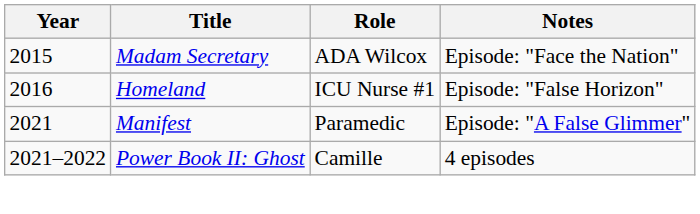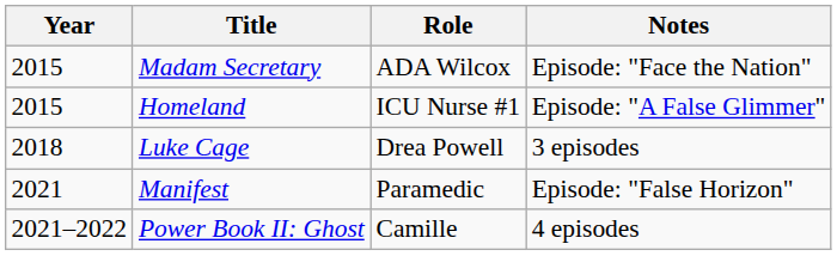 <table class="wikitable sortable">
 <tr>
 <th>Year</th>
 <th>Title</th>
 <th>Role</th>
 <th>Notes</th>
 </tr>
 <tr>
 <td>2015</td>
 <td><a href='#'><em>Madam Secretary</em></a></td>
 <td>ADA Wilcox</td>
 <td>Episode: "Face the Nation"</td>
 </tr>
 <tr>
-<td>2016</td>
+<td>2015</td>
 <td><a href='#'><em>Homeland</em></a></td>
 <td>ICU Nurse #1</td>
-<td>Episode: "False Horizon"</td>
+<td>Episode: "<a href='#'>A False Glimmer</a>"</td>
+</tr>
+<tr>
+<td>2018</td>
+<td><a href='#'><em>Luke Cage</em></a></td>
+<td>Drea Powell</td>
+<td>3 episodes</td>
 </tr>
 <tr>
 <td>2021</td>
 <td><a href='#'><em>Manifest</em></a></td>
 <td>Paramedic</td>
-<td>Episode: "<a href='#'>A False Glimmer</a>"</td>
+<td>Episode: "False Horizon"</td>
 </tr>
 <tr>
 <td>2021–2022</td>
 <td><em><a href='#'>Power Book II: Ghost</a></em></td>
 <td>Camille</td>
 <td>4 episodes</td>
 </tr>
 </table>
